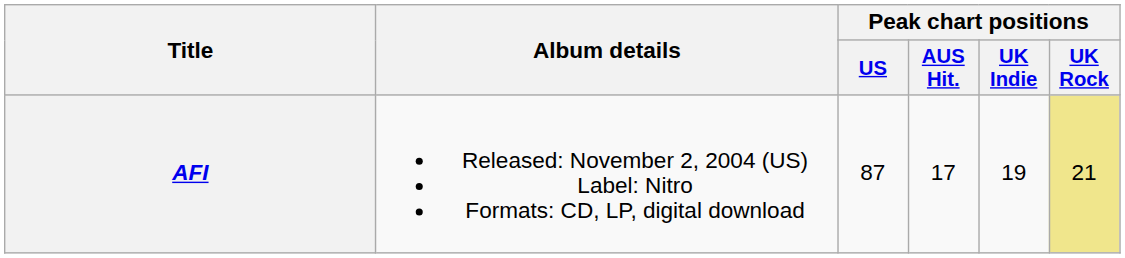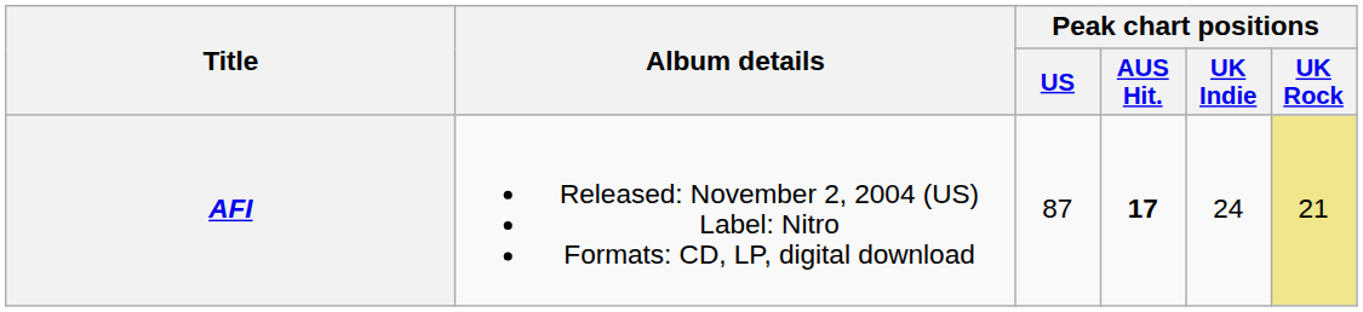 <table class="wikitable plainrowheaders" style="text-align:center;">
 <tr>
 <th scope="col" rowspan="2" style="width:16em;">Title</th>
 <th scope="col" rowspan="2" style="width:20em;">Album details</th>
 <th scope="col" colspan="4">Peak chart positions</th>
 </tr>
 <tr>
 <th scope="col" style="width:3em;font-size:90%;"><a href='#'>US</a><br></th>
 <th scope="col" style="width:3em;font-size:90%;"><a href='#'>AUS<br>Hit.</a><br></th>
 <th scope="col" style="width:3em;font-size:90%;"><a href='#'>UK<br>Indie</a><br></th>
 <th scope="col" style="width:3em;font-size:90%;"><a href='#'>UK<br>Rock</a><br></th>
 </tr>
 <tr>
 <th scope="row"><em><a href='#'>AFI</a></em></th>
 <td><br><ul><li>Released: November 2, 2004 <span>(US)</span></li><li>Label: Nitro</li><li>Formats: CD, LP, digital download</li></ul></td>
 <td>87</td>
-<td>17</td>
-<td>19</td>
+<td><strong>17</strong></td>
+<td>24</td>
 <td style="background: khaki;">21</td>
 </tr>
 </table>
